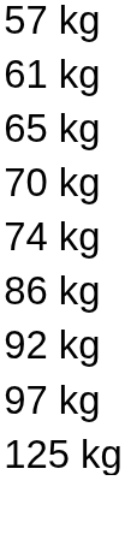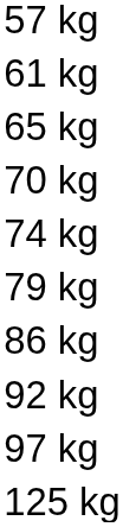 <table>
 <tr>
 <td>57 kg</td>
 <td></td>
 <td></td>
 <td nowrap></td>
 </tr>
 <tr>
 <td rowspan=2>61 kg</td>
 <td rowspan=2></td>
 <td rowspan=2></td>
 <td></td>
 </tr>
 <tr>
 <td></td>
 </tr>
 <tr>
 <td rowspan=2>65 kg</td>
 <td rowspan=2 nowrap></td>
 <td rowspan=2></td>
 <td></td>
 </tr>
 <tr>
 <td></td>
 </tr>
 <tr>
 <td rowspan=2>70 kg</td>
 <td rowspan=2></td>
 <td rowspan=2></td>
 <td></td>
 </tr>
 <tr>
 <td></td>
 </tr>
 <tr>
 <td rowspan=2>74 kg</td>
 <td rowspan=2></td>
 <td rowspan=2></td>
 <td></td>
 </tr>
 <tr>
 <td></td>
 </tr>
 <tr>
+<td>79 kg</td>
+<td></td>
+<td></td>
+<td></td>
+</tr>
+<tr>
 <td>86 kg</td>
 <td></td>
 <td nowrap></td>
 <td></td>
 </tr>
 <tr>
 <td>92 kg</td>
 <td></td>
 <td></td>
 <td></td>
 </tr>
 <tr>
 <td>97 kg</td>
 <td></td>
 <td></td>
 <td></td>
 </tr>
 <tr>
 <td>125 kg</td>
 <td></td>
 <td></td>
 <td></td>
 </tr>
 </table>
